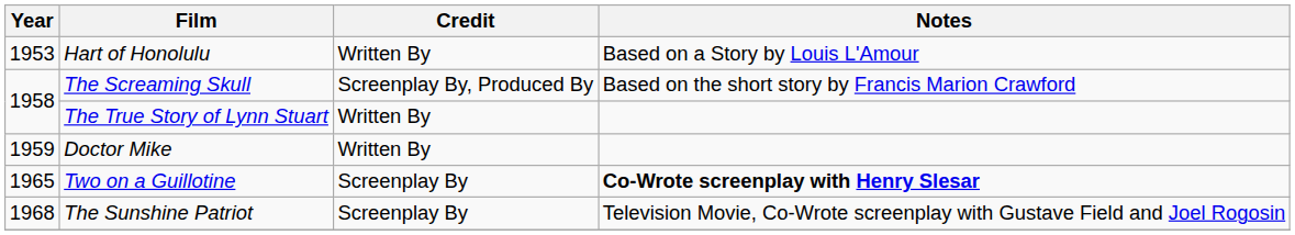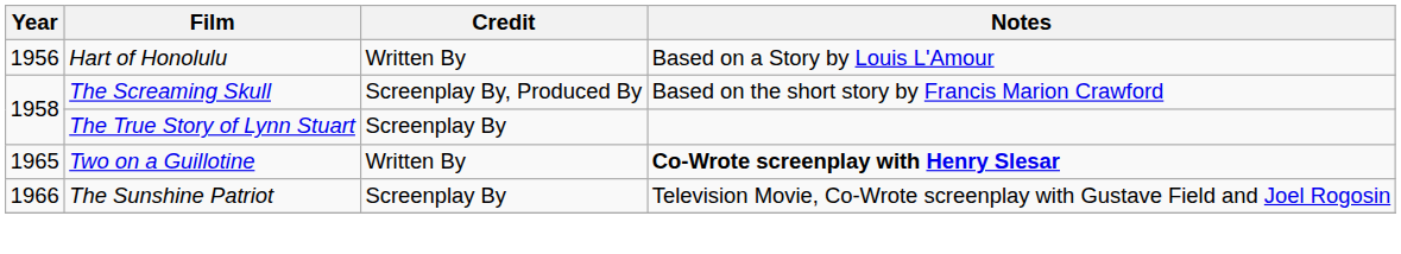 <table class="wikitable">
 <tr>
 <th>Year</th>
 <th>Film</th>
 <th>Credit</th>
 <th>Notes</th>
 </tr>
 <tr>
-<td>1953</td>
+<td>1956</td>
 <td><em>Hart of Honolulu</em></td>
 <td>Written By</td>
 <td>Based on a Story by <a href='#'>Louis L'Amour</a></td>
 </tr>
 <tr>
 <td rowspan=2>1958</td>
 <td><em><a href='#'>The Screaming Skull</a></em></td>
 <td>Screenplay By, Produced By</td>
 <td>Based on the short story by <a href='#'>Francis Marion Crawford</a></td>
 </tr>
 <tr>
 <td><em><a href='#'>The True Story of Lynn Stuart</a></em></td>
-<td>Written By</td>
-<td></td>
-</tr>
-<tr>
-<td>1959</td>
-<td><em>Doctor Mike</em></td>
-<td>Written By</td>
+<td>Screenplay By</td>
 <td></td>
 </tr>
 <tr>
 <td>1965</td>
 <td><em><a href='#'>Two on a Guillotine</a></em></td>
-<td>Screenplay By</td>
+<td>Written By</td>
 <td><strong>Co-Wrote screenplay with <a href='#'>Henry Slesar</a></strong></td>
 </tr>
 <tr>
-<td>1968</td>
+<td>1966</td>
 <td><em>The Sunshine Patriot</em></td>
 <td>Screenplay By</td>
 <td>Television Movie, Co-Wrote screenplay with Gustave Field and <a href='#'>Joel Rogosin</a></td>
 </tr>
 <tr>
 </tr>
 </table>
